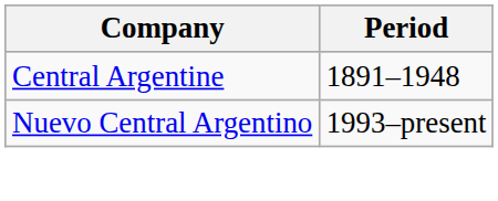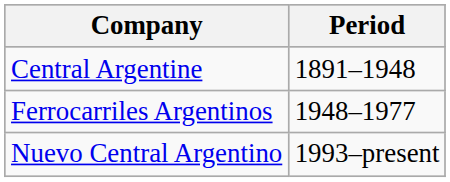 <table class= "wikitable">
 <tr>
 <th>Company</th>
 <th>Period</th>
 </tr>
 <tr>
 <td> <a href='#'>Central Argentine</a></td>
 <td>1891–1948</td>
 </tr>
 <tr>
+<td> <a href='#'>Ferrocarriles Argentinos</a></td>
+<td>1948–1977</td>
+</tr>
+<tr>
 <td> <a href='#'>Nuevo Central Argentino</a> </td>
 <td>1993–present</td>
 </tr>
 </table>
